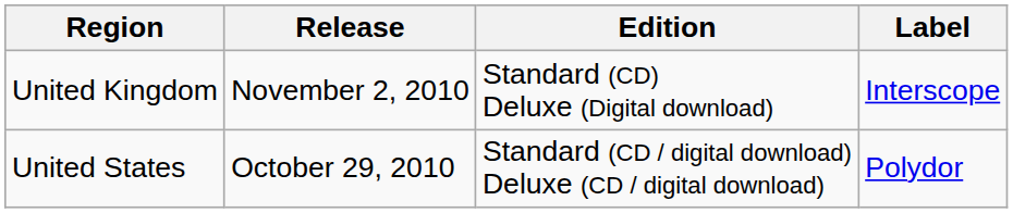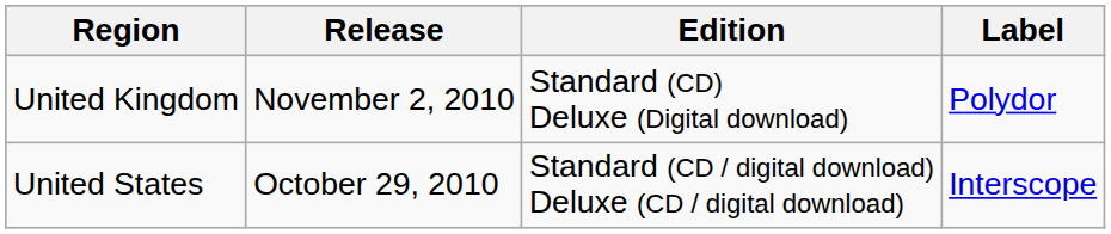 <table class="wikitable">
 <tr>
 <th>Region</th>
 <th>Release</th>
 <th>Edition</th>
 <th>Label</th>
 </tr>
 <tr>
 <td>United Kingdom</td>
 <td>November 2, 2010</td>
 <td>Standard <small>(CD)</small><br>Deluxe <small>(Digital download)</small></td>
-<td><a href='#'>Interscope</a></td>
+<td><a href='#'>Polydor</a></td>
 </tr>
 <tr>
 <td>United States</td>
 <td>October 29, 2010</td>
 <td>Standard <small>(CD / digital download)</small><br>Deluxe <small>(CD / digital download) </small></td>
-<td><a href='#'>Polydor</a></td>
+<td><a href='#'>Interscope</a></td>
 </tr>
 </table>
